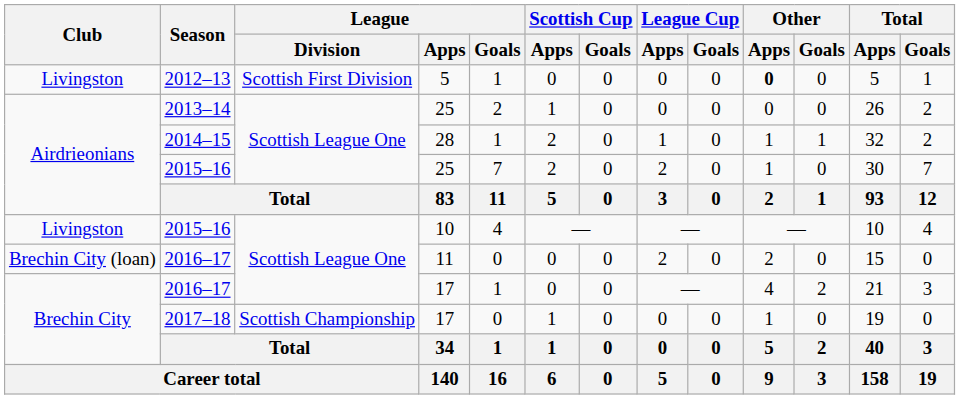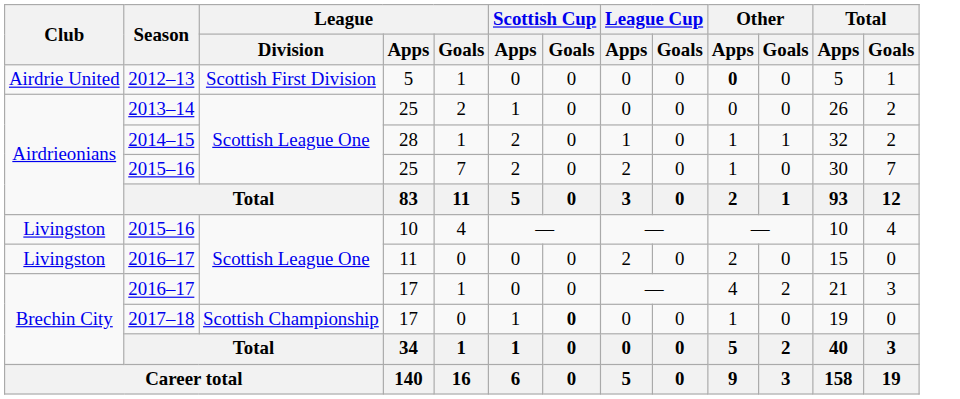 <table class="wikitable" style="text-align:center">
 <tr>
 <th rowspan="2">Club</th>
 <th rowspan="2">Season</th>
 <th colspan="3">League</th>
 <th colspan="2"><a href='#'>Scottish Cup</a></th>
 <th colspan="2"><a href='#'>League Cup</a></th>
 <th colspan="2">Other</th>
 <th colspan="2">Total</th>
 </tr>
 <tr>
 <th>Division</th>
 <th>Apps</th>
 <th>Goals</th>
 <th>Apps</th>
 <th>Goals</th>
 <th>Apps</th>
 <th>Goals</th>
 <th>Apps</th>
 <th>Goals</th>
 <th>Apps</th>
 <th>Goals</th>
 </tr>
 <tr>
-<td><a href='#'>Livingston</a></td>
+<td><a href='#'>Airdrie United</a></td>
 <td><a href='#'>2012–13</a></td>
 <td><a href='#'>Scottish First Division</a></td>
 <td>5</td>
 <td>1</td>
 <td>0</td>
 <td>0</td>
 <td>0</td>
 <td>0</td>
 <td><strong>0</strong></td>
 <td>0</td>
 <td>5</td>
 <td>1</td>
 </tr>
 <tr>
 <td rowspan="4"><a href='#'>Airdrieonians</a></td>
 <td><a href='#'>2013–14</a></td>
 <td rowspan="3"><a href='#'>Scottish League One</a></td>
 <td>25</td>
 <td>2</td>
 <td>1</td>
 <td>0</td>
 <td>0</td>
 <td>0</td>
 <td>0</td>
 <td>0</td>
 <td>26</td>
 <td>2</td>
 </tr>
 <tr>
 <td><a href='#'>2014–15</a></td>
 <td>28</td>
 <td>1</td>
 <td>2</td>
 <td>0</td>
 <td>1</td>
 <td>0</td>
 <td>1</td>
 <td>1</td>
 <td>32</td>
 <td>2</td>
 </tr>
 <tr>
 <td><a href='#'>2015–16</a></td>
 <td>25</td>
 <td>7</td>
 <td>2</td>
 <td>0</td>
 <td>2</td>
 <td>0</td>
 <td>1</td>
 <td>0</td>
 <td>30</td>
 <td>7</td>
 </tr>
 <tr>
 <th colspan="2">Total</th>
 <th>83</th>
 <th>11</th>
 <th>5</th>
 <th>0</th>
 <th>3</th>
 <th>0</th>
 <th>2</th>
 <th>1</th>
 <th>93</th>
 <th>12</th>
 </tr>
 <tr>
 <td><a href='#'>Livingston</a></td>
 <td><a href='#'>2015–16</a></td>
 <td rowspan="3"><a href='#'>Scottish League One</a></td>
 <td>10</td>
 <td>4</td>
 <td colspan="2">—</td>
 <td colspan="2">—</td>
 <td colspan="2">—</td>
 <td>10</td>
 <td>4</td>
 </tr>
 <tr>
-<td><a href='#'>Brechin City</a> (loan)</td>
+<td><a href='#'>Livingston</a></td>
 <td><a href='#'>2016–17</a></td>
 <td>11</td>
 <td>0</td>
 <td>0</td>
 <td>0</td>
 <td>2</td>
 <td>0</td>
 <td>2</td>
 <td>0</td>
 <td>15</td>
 <td>0</td>
 </tr>
 <tr>
 <td rowspan="3"><a href='#'>Brechin City</a></td>
 <td><a href='#'>2016–17</a></td>
 <td>17</td>
 <td>1</td>
 <td>0</td>
 <td>0</td>
 <td colspan="2">—</td>
 <td>4</td>
 <td>2</td>
 <td>21</td>
 <td>3</td>
 </tr>
 <tr>
 <td><a href='#'>2017–18</a></td>
 <td><a href='#'>Scottish Championship</a></td>
 <td>17</td>
 <td>0</td>
 <td>1</td>
-<td>0</td>
+<td><strong>0</strong></td>
 <td>0</td>
 <td>0</td>
 <td>1</td>
 <td>0</td>
 <td>19</td>
 <td>0</td>
 </tr>
 <tr>
 <th colspan="2">Total</th>
 <th>34</th>
 <th>1</th>
 <th>1</th>
 <th>0</th>
 <th>0</th>
 <th>0</th>
 <th>5</th>
 <th>2</th>
 <th>40</th>
 <th>3</th>
 </tr>
 <tr>
 <th colspan="3">Career total</th>
 <th>140</th>
 <th>16</th>
 <th>6</th>
 <th>0</th>
 <th>5</th>
 <th>0</th>
 <th>9</th>
 <th>3</th>
 <th>158</th>
 <th>19</th>
 </tr>
 </table>
